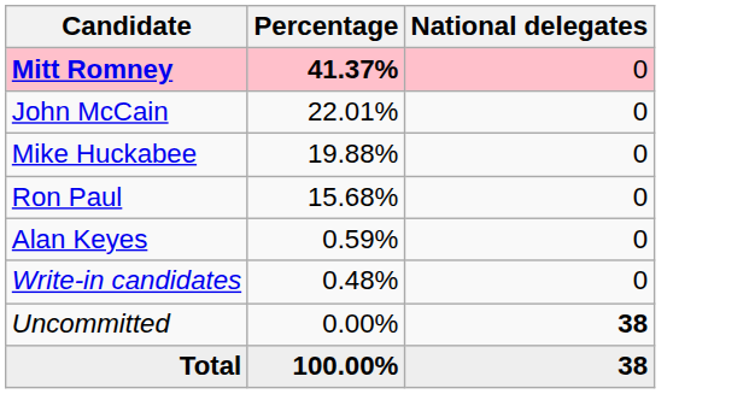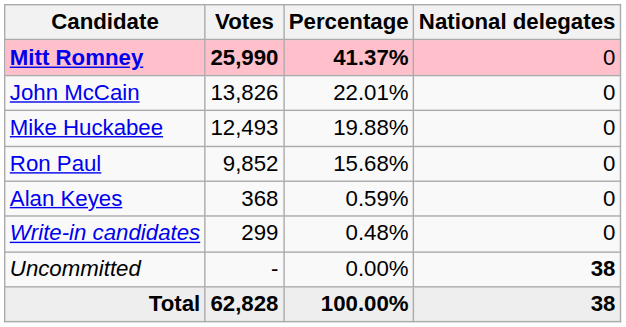 <table class="wikitable" style="text-align:right;">
 <tr>
 <th>Candidate</th>
+<th>Votes</th>
 <th>Percentage</th>
 <th>National delegates</th>
 </tr>
 <tr style="background:pink;">
 <td style="text-align:left;"><strong><a href='#'>Mitt Romney</a></strong></td>
+<td><strong>25,990</strong></td>
 <td><strong>41.37%</strong></td>
 <td>0</td>
 </tr>
 <tr>
 <td style="text-align:left;"><a href='#'>John McCain</a></td>
+<td>13,826</td>
 <td>22.01%</td>
 <td>0</td>
 </tr>
 <tr>
 <td style="text-align:left;"><a href='#'>Mike Huckabee</a></td>
+<td>12,493</td>
 <td>19.88%</td>
 <td>0</td>
 </tr>
 <tr>
 <td style="text-align:left;"><a href='#'>Ron Paul</a></td>
+<td>9,852</td>
 <td>15.68%</td>
 <td>0</td>
 </tr>
 <tr>
 <td style="text-align:left;"><a href='#'>Alan Keyes</a></td>
+<td>368</td>
 <td>0.59%</td>
 <td>0</td>
 </tr>
 <tr>
 <td style="text-align:left;"><em><a href='#'>Write-in candidates</a></em></td>
+<td>299</td>
 <td>0.48%</td>
 <td>0</td>
 </tr>
 <tr>
 <td style="text-align:left;"><em>Uncommitted</em></td>
+<td>-</td>
 <td>0.00%</td>
 <td><strong>38</strong></td>
 </tr>
 <tr style="background:#eee;">
 <td><strong>Total</strong></td>
+<td><strong>62,828</strong></td>
 <td><strong>100.00%</strong></td>
 <td><strong>38</strong></td>
 </tr>
 </table>
